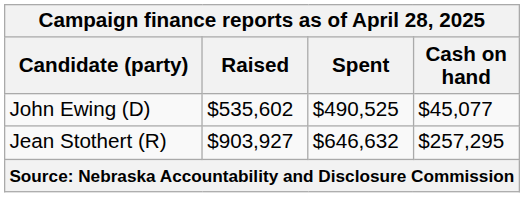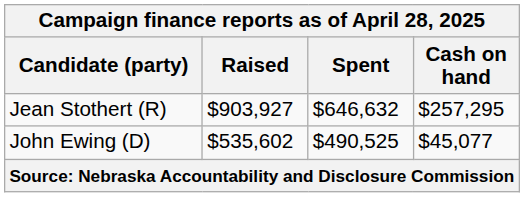 <table class="wikitable sortable">
 <tr>
 <th colspan=4>Campaign finance reports as of April 28, 2025</th>
 </tr>
 <tr style="text-align:center;">
 <th>Candidate (party)</th>
 <th>Raised</th>
 <th>Spent</th>
 <th>Cash on<br>hand</th>
 </tr>
 <tr>
+<td>Jean Stothert (R)</td>
+<td>$903,927</td>
+<td>$646,632</td>
+<td>$257,295</td>
+</tr>
+<tr>
 <td>John Ewing (D)</td>
 <td>$535,602</td>
 <td>$490,525</td>
 <td>$45,077</td>
 </tr>
 <tr>
-<td>Jean Stothert (R)</td>
-<td>$903,927</td>
-<td>$646,632</td>
-<td>$257,295</td>
-</tr>
-<tr>
 <th colspan="4"><small>Source: Nebraska Accountability and Disclosure Commission</small></th>
 </tr>
 </table>
